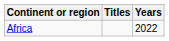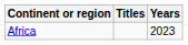 <table class="wikitable" style="font-size: 95%;">
 <tr>
 <th>Continent or region</th>
 <th>Titles</th>
 <th>Years</th>
 </tr>
 <tr>
 <td><a href='#'>Africa</a></td>
 <td></td>
-<td>2022</td>
+<td>2023</td>
 </tr>
 </table>
